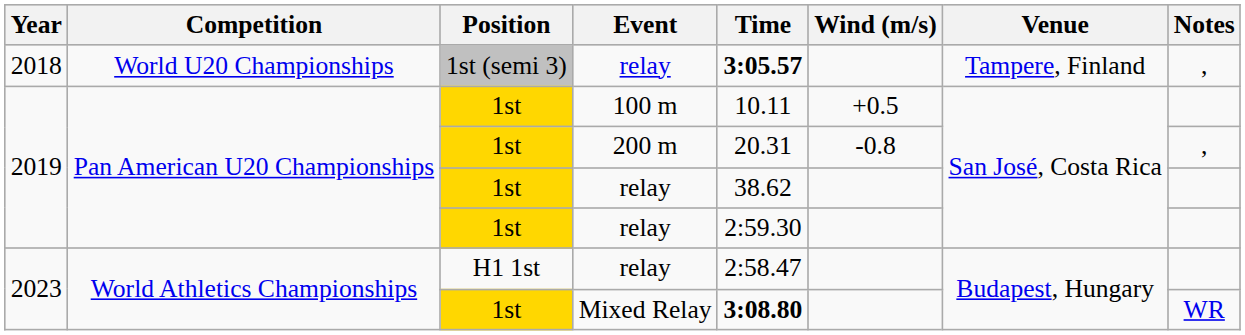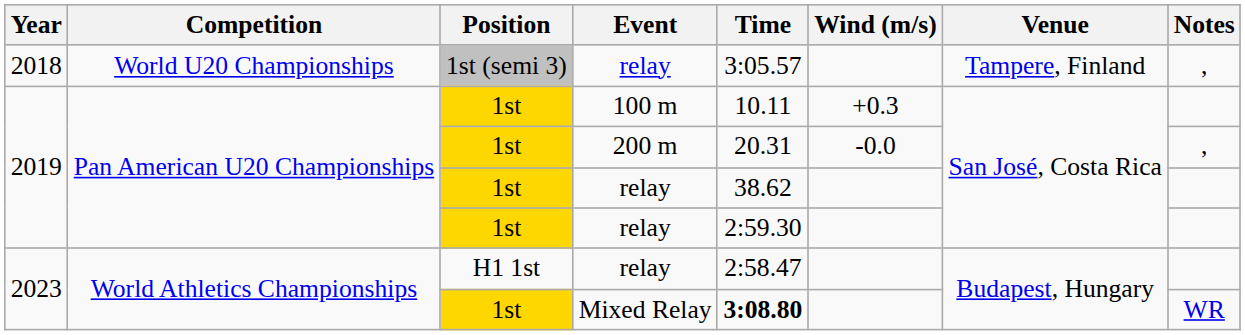 <table class="wikitable sortable" style=text-align:center>
 <tr>
 <th>Year</th>
 <th>Competition</th>
 <th>Position</th>
 <th>Event</th>
 <th>Time</th>
 <th>Wind (m/s)</th>
 <th>Venue</th>
 <th>Notes</th>
 </tr>
 <tr>
 <td>2018</td>
 <td><a href='#'>World U20 Championships</a></td>
 <td data-sort-value=2nd bgcolor=silver>1st (semi 3)</td>
 <td data-sort-value="1600 relay"><a href='#'> relay</a></td>
-<td data-sort-value=185.57><strong>3:05.57</strong></td>
+<td data-sort-value=185.57>3:05.57</td>
 <td></td>
 <td><a href='#'>Tampere</a>, Finland</td>
 <td>, </td>
 </tr>
 <tr>
 <td rowspan=4>2019</td>
 <td rowspan=4><a href='#'>Pan American U20 Championships</a></td>
 <td bgcolor=gold>1st</td>
 <td>100 m</td>
 <td>10.11</td>
-<td>+0.5</td>
+<td>+0.3</td>
 <td rowspan=4><a href='#'>San José</a>, Costa Rica</td>
 <td></td>
 </tr>
 <tr>
 <td bgcolor=gold>1st</td>
 <td>200 m</td>
 <td>20.31</td>
-<td>-0.8</td>
+<td>-0.0</td>
 <td>, </td>
 </tr>
 <tr>
 <td bgcolor=gold>1st</td>
 <td data-sort-value="400 relay"> relay</td>
 <td>38.62</td>
 <td></td>
 <td></td>
 </tr>
 <tr>
 <td bgcolor=gold>1st</td>
 <td data-sort-value="1600 relay"> relay</td>
 <td data-sort-value="179.30">2:59.30</td>
 <td></td>
 <td></td>
 </tr>
 <tr>
 <td rowspan="2">2023</td>
 <td rowspan="2"><a href='#'>World Athletics Championships</a></td>
 <td>H1 1st</td>
 <td> relay</td>
 <td>2:58.47</td>
 <td></td>
 <td rowspan="2"><a href='#'>Budapest</a>, Hungary</td>
 <td></td>
 </tr>
 <tr>
 <td bgcolor=gold>1st</td>
 <td>Mixed  Relay</td>
 <td><strong>3:08.80</strong></td>
 <td></td>
 <td><a href='#'>WR</a></td>
 </tr>
 </table>
